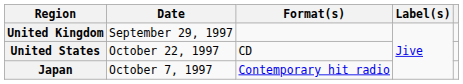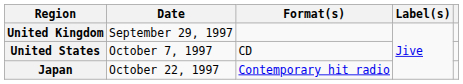 <table class="wikitable plainrowheaders">
 <tr>
 <th scope="col">Region</th>
 <th scope="col">Date</th>
 <th scope="col">Format(s)</th>
 <th scope="col">Label(s)</th>
 <th scope="col"></th>
 </tr>
 <tr>
 <th scope="row">United Kingdom</th>
 <td>September 29, 1997</td>
 <td></td>
 <td rowspan="3"><a href='#'>Jive</a></td>
 <td></td>
 </tr>
 <tr>
 <th scope="row">United States</th>
-<td>October 22, 1997</td>
+<td>October 7, 1997</td>
 <td>CD</td>
 <td></td>
 </tr>
 <tr>
 <th scope="row">Japan</th>
-<td>October 7, 1997</td>
+<td>October 22, 1997</td>
 <td><a href='#'>Contemporary hit radio</a></td>
 <td></td>
 </tr>
 </table>
